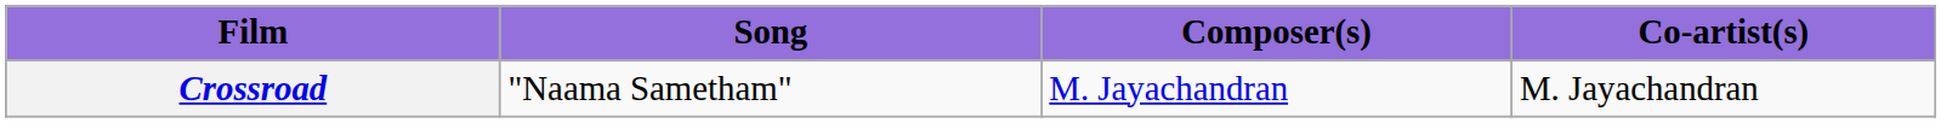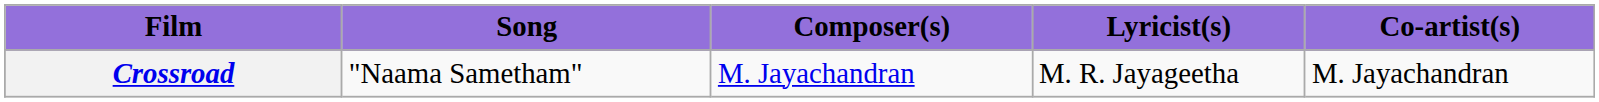 <table class="wikitable plainrowheaders" width="100%" textcolor:#000;">
 <tr style="background:#9370db; text-align:center;">
 <td scope="col" width=21%><strong>Film</strong></td>
 <td scope="col" width=23%><strong>Song</strong></td>
 <td scope="col" width=20%><strong>Composer(s)</strong></td>
+<td scope="col" width=17%><strong>Lyricist(s)</strong></td>
 <td scope="col" width=18%><strong>Co-artist(s)</strong></td>
 </tr>
 <tr>
 <th scope="row"><em><a href='#'>Crossroad</a></em></th>
 <td>"Naama Sametham"</td>
 <td><a href='#'>M. Jayachandran</a></td>
+<td>M. R. Jayageetha</td>
 <td>M. Jayachandran</td>
 </tr>
 </table>
